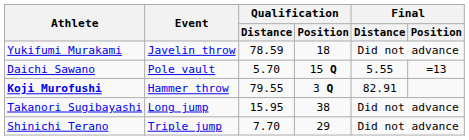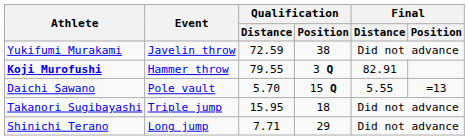 <table class=wikitable style="font-size:90%">
 <tr>
 <th rowspan="2">Athlete</th>
 <th rowspan="2">Event</th>
 <th colspan="2">Qualification</th>
 <th colspan="2">Final</th>
 </tr>
 <tr style="font-size:95%">
 <th>Distance</th>
 <th>Position</th>
 <th>Distance</th>
 <th>Position</th>
 </tr>
 <tr align=center>
 <td align=left><a href='#'>Yukifumi Murakami</a></td>
 <td align=left><a href='#'>Javelin throw</a></td>
-<td>78.59</td>
-<td>18</td>
+<td>72.59</td>
+<td>38</td>
 <td colspan=2>Did not advance</td>
+</tr>
+<tr align=center>
+<td align=left><strong><a href='#'>Koji Murofushi</a></strong></td>
+<td align=left><a href='#'>Hammer throw</a></td>
+<td>79.55</td>
+<td>3 <strong>Q</strong></td>
+<td>82.91</td>
+<td></td>
 </tr>
 <tr align=center>
 <td align=left><a href='#'>Daichi Sawano</a></td>
 <td align=left><a href='#'>Pole vault</a></td>
 <td>5.70</td>
 <td>15 <strong>Q</strong></td>
 <td>5.55</td>
 <td>=13</td>
 </tr>
 <tr align=center>
-<td align=left><strong><a href='#'>Koji Murofushi</a></strong></td>
-<td align=left><a href='#'>Hammer throw</a></td>
-<td>79.55</td>
-<td>3 <strong>Q</strong></td>
-<td>82.91</td>
-<td></td>
-</tr>
-<tr align=center>
 <td align=left><a href='#'>Takanori Sugibayashi</a></td>
-<td align=left><a href='#'>Long jump</a></td>
+<td align=left><a href='#'>Triple jump</a></td>
 <td>15.95</td>
-<td>38</td>
+<td>18</td>
 <td colspan=2>Did not advance</td>
 </tr>
 <tr align=center>
 <td align=left><a href='#'>Shinichi Terano</a></td>
-<td align=left><a href='#'>Triple jump</a></td>
-<td>7.70</td>
+<td align=left><a href='#'>Long jump</a></td>
+<td>7.71</td>
 <td>29</td>
 <td colspan=2>Did not advance</td>
 </tr>
 </table>
